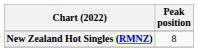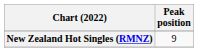 <table class="wikitable sortable plainrowheaders" style="text-align:center">
 <tr>
 <th scope="col">Chart (2022)</th>
 <th scope="col">Peak<br>position</th>
 </tr>
 <tr>
 </tr>
 <tr>
 </tr>
 <tr>
 <th scope="row">New Zealand Hot Singles (<a href='#'>RMNZ</a>)</th>
-<td>8</td>
+<td>9</td>
 </tr>
 <tr>
 </tr>
 <tr>
 </tr>
 <tr>
 </tr>
 </table>
